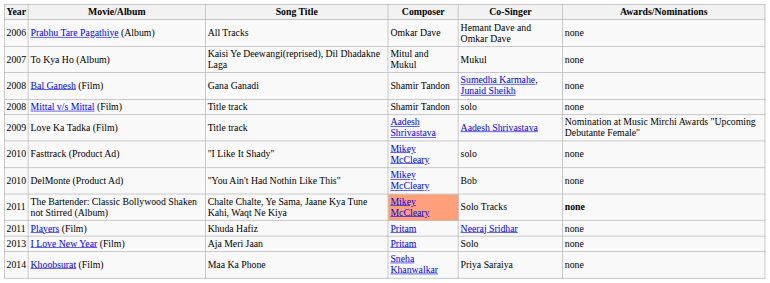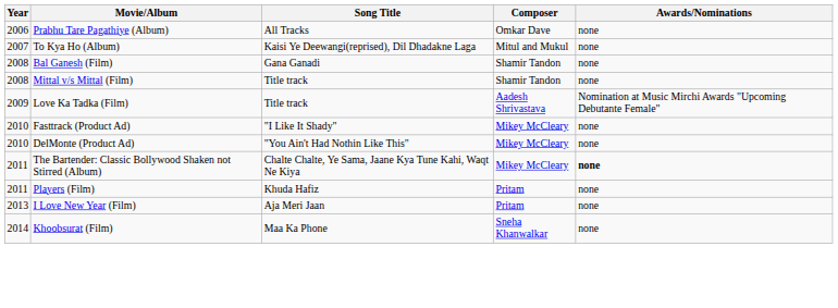 <table class="wikitable">
 <tr>
 <th>Year</th>
 <th>Movie/Album</th>
 <th>Song Title</th>
 <th>Composer</th>
-<th>Co-Singer</th>
 <th>Awards/Nominations</th>
 </tr>
 <tr>
 <td>2006</td>
 <td><a href='#'>Prabhu Tare Pagathiye</a> (Album)</td>
 <td>All Tracks</td>
 <td>Omkar Dave</td>
-<td>Hemant Dave and Omkar Dave</td>
 <td>none</td>
 </tr>
 <tr>
 <td>2007</td>
 <td>To Kya Ho (Album)</td>
 <td>Kaisi Ye Deewangi(reprised), Dil Dhadakne Laga</td>
 <td>Mitul and Mukul</td>
-<td>Mukul</td>
 <td>none</td>
 </tr>
 <tr>
 <td>2008</td>
 <td><a href='#'>Bal Ganesh</a> (Film)</td>
 <td>Gana Ganadi</td>
 <td>Shamir Tandon</td>
-<td><a href='#'>Sumedha Karmahe</a>, <a href='#'>Junaid Sheikh</a></td>
 <td>none</td>
 </tr>
 <tr>
 <td>2008</td>
 <td><a href='#'>Mittal v/s Mittal</a> (Film)</td>
 <td>Title track</td>
 <td>Shamir Tandon</td>
-<td>solo</td>
 <td>none</td>
 </tr>
 <tr>
 <td>2009</td>
 <td>Love Ka Tadka (Film)</td>
 <td>Title track</td>
-<td><a href='#'>Aadesh Shrivastava</a></td>
 <td><a href='#'>Aadesh Shrivastava</a></td>
 <td>Nomination at Music Mirchi Awards "Upcoming Debutante Female"</td>
 </tr>
 <tr>
 <td>2010</td>
 <td>Fasttrack (Product Ad)</td>
 <td>"I Like It Shady"</td>
 <td><a href='#'>Mikey McCleary</a></td>
-<td>solo</td>
 <td>none</td>
 </tr>
 <tr>
 <td>2010</td>
 <td>DelMonte (Product Ad)</td>
 <td>"You Ain't Had Nothin Like This"</td>
 <td><a href='#'>Mikey McCleary</a></td>
-<td>Bob</td>
 <td>none</td>
 </tr>
 <tr>
 <td>2011</td>
 <td>The Bartender: Classic Bollywood Shaken not Stirred (Album)</td>
 <td>Chalte Chalte, Ye Sama, Jaane Kya Tune Kahi, Waqt Ne Kiya</td>
-<td style="background: lightsalmon;"><a href='#'>Mikey McCleary</a></td>
-<td>Solo Tracks</td>
+<td><a href='#'>Mikey McCleary</a></td>
 <td><strong>none</strong></td>
 </tr>
 <tr>
 <td>2011</td>
 <td><a href='#'>Players</a> (Film)</td>
 <td>Khuda Hafiz</td>
 <td><a href='#'>Pritam</a></td>
-<td><a href='#'>Neeraj Sridhar</a></td>
 <td>none</td>
 </tr>
 <tr>
 <td>2013</td>
 <td><a href='#'>I Love New Year</a> (Film)</td>
 <td>Aja Meri Jaan</td>
 <td><a href='#'>Pritam</a></td>
-<td>Solo</td>
 <td>none</td>
 </tr>
 <tr>
 <td>2014</td>
 <td><a href='#'>Khoobsurat</a> (Film)</td>
 <td>Maa Ka Phone</td>
 <td><a href='#'>Sneha Khanwalkar</a></td>
-<td>Priya Saraiya</td>
 <td>none</td>
 </tr>
 </table>
